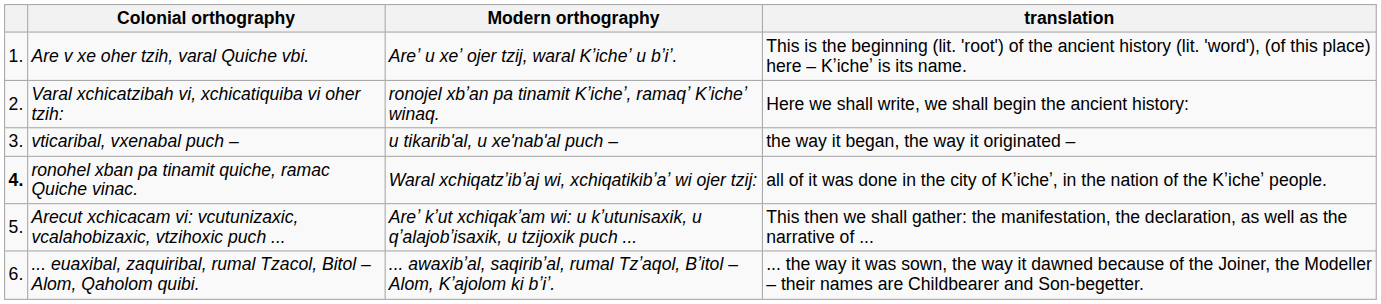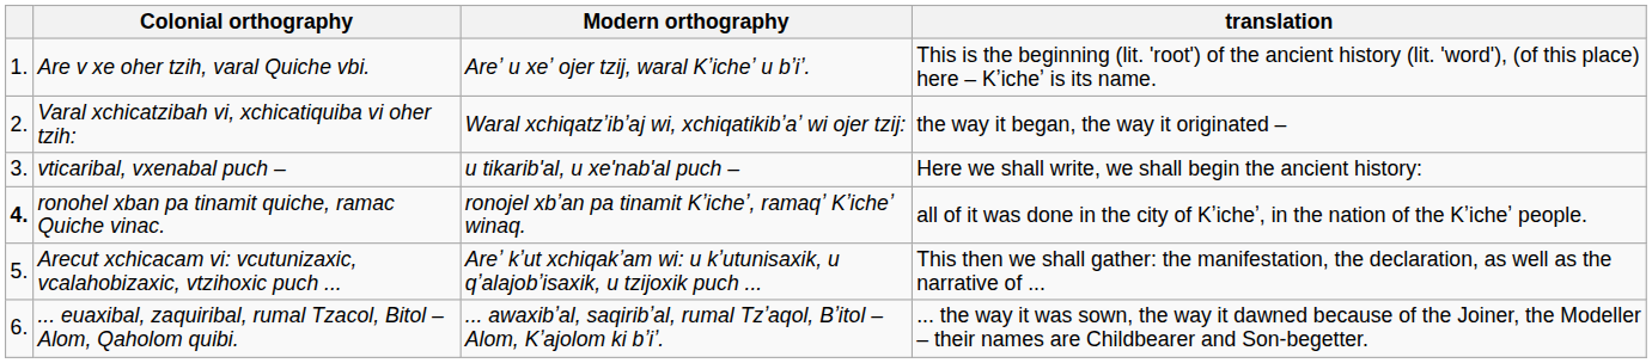 <table class="wikitable">
 <tr>
 <th></th>
 <th>Colonial orthography</th>
 <th>Modern orthography</th>
 <th>translation</th>
 </tr>
 <tr>
 <td>1.</td>
 <td><em>Are v xe oher tzih, varal Quiche vbi.</em></td>
 <td><em>Areʼ u xeʼ ojer tzij, waral Kʼicheʼ u bʼiʼ.</em></td>
 <td>This is the beginning (lit. 'root') of the ancient history (lit. 'word'), (of this place) here – Kʼicheʼ is its name.</td>
 </tr>
 <tr>
 <td>2.</td>
 <td><em>Varal xchicatzibah vi, xchicatiquiba vi oher tzih:</em></td>
-<td><em>ronojel xbʼan pa tinamit Kʼicheʼ, ramaqʼ Kʼicheʼ winaq.</em></td>
-<td>Here we shall write, we shall begin the ancient history:</td>
+<td><em>Waral xchiqatzʼibʼaj wi, xchiqatikibʼaʼ wi ojer tzij:</em></td>
+<td>the way it began, the way it originated –</td>
 </tr>
 <tr>
 <td>3.</td>
 <td><em>vticaribal, vxenabal puch –</em></td>
 <td><em>u tikarib'al, u xe'nab'al puch –</em></td>
-<td>the way it began, the way it originated –</td>
+<td>Here we shall write, we shall begin the ancient history:</td>
 </tr>
 <tr>
 <td><strong>4.</strong></td>
 <td><em>ronohel xban pa tinamit quiche, ramac Quiche vinac.</em></td>
-<td><em>Waral xchiqatzʼibʼaj wi, xchiqatikibʼaʼ wi ojer tzij:</em></td>
+<td><em>ronojel xbʼan pa tinamit Kʼicheʼ, ramaqʼ Kʼicheʼ winaq.</em></td>
 <td>all of it was done in the city of Kʼicheʼ, in the nation of the Kʼicheʼ people.</td>
 </tr>
 <tr>
 <td>5.</td>
 <td><em>Arecut xchicacam vi: vcutunizaxic, vcalahobizaxic, vtzihoxic puch ...</em></td>
 <td><em>Areʼ kʼut xchiqakʼam wi: u kʼutunisaxik, u qʼalajobʼisaxik, u tzijoxik puch ...</em></td>
 <td>This then we shall gather: the manifestation, the declaration, as well as the narrative of ...</td>
 </tr>
 <tr>
 <td>6.</td>
 <td><em>... euaxibal, zaquiribal, rumal Tzacol, Bitol – Alom, Qaholom quibi.</em></td>
 <td><em>... awaxibʼal, saqiribʼal, rumal Tzʼaqol, Bʼitol – Alom, Kʼajolom ki bʼiʼ.</em></td>
 <td>... the way it was sown, the way it dawned because of the Joiner, the Modeller – their names are Childbearer and Son-begetter.</td>
 </tr>
 </table>
